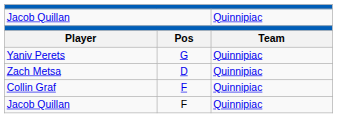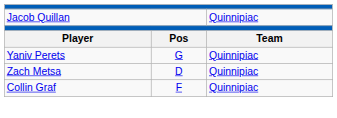 <table class="wikitable" width=40%>
 <tr>
 <th style="color:white; background:#005EB8" colspan=3><a href='#'></a></th>
 </tr>
 <tr>
 <td colspan=2><a href='#'>Jacob Quillan</a></td>
 <td><a href='#'>Quinnipiac</a></td>
 </tr>
 <tr>
 <th style="color:white; background:#005EB8" colspan=3><a href='#'></a></th>
 </tr>
 <tr>
 <th>Player</th>
 <th>Pos</th>
 <th>Team</th>
 </tr>
 <tr>
 <td><a href='#'>Yaniv Perets</a></td>
 <td style="text-align:center;"><a href='#'>G</a></td>
 <td><a href='#'>Quinnipiac</a></td>
 </tr>
 <tr>
 <td><a href='#'>Zach Metsa</a></td>
 <td style="text-align:center;"><a href='#'>D</a></td>
 <td><a href='#'>Quinnipiac</a></td>
 </tr>
 <tr>
 <td><a href='#'>Collin Graf</a></td>
 <td style="text-align:center;"><a href='#'>F</a></td>
 <td><a href='#'>Quinnipiac</a></td>
 </tr>
-<tr>
-<td><a href='#'>Jacob Quillan</a></td>
-<td style="text-align:center;">F</td>
-<td><a href='#'>Quinnipiac</a></td>
-</tr>
 </table>
